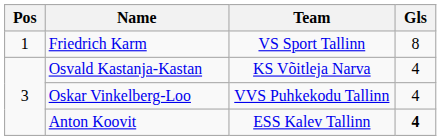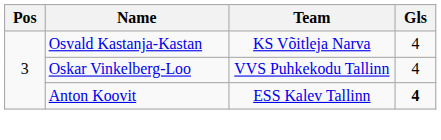 <table class="wikitable" style="font-size:90%; text-align:center;">
 <tr>
 <th width="30">Pos</th>
 <th width="160">Name</th>
 <th width="145">Team</th>
 <th width="30">Gls</th>
-</tr>
-<tr>
-<td>1</td>
-<td align=left><a href='#'>Friedrich Karm</a></td>
-<td><a href='#'>VS Sport Tallinn</a></td>
-<td>8</td>
 </tr>
 <tr>
 <td rowspan="3">3</td>
 <td align=left><a href='#'>Osvald Kastanja-Kastan</a></td>
 <td><a href='#'>KS Võitleja Narva</a></td>
 <td>4</td>
 </tr>
 <tr>
 <td align=left><a href='#'>Oskar Vinkelberg-Loo</a></td>
 <td><a href='#'>VVS Puhkekodu Tallinn</a></td>
 <td>4</td>
 </tr>
 <tr>
 <td align=left><a href='#'>Anton Koovit</a></td>
 <td><a href='#'>ESS Kalev Tallinn</a></td>
 <td><strong>4</strong></td>
 </tr>
 </table>
